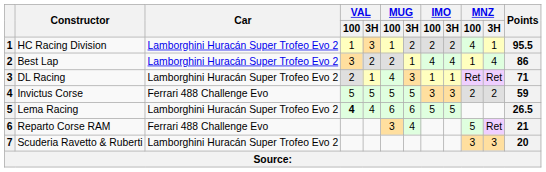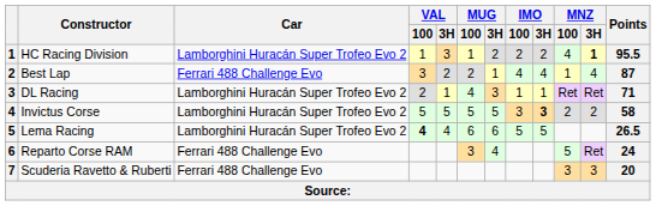 <table class="wikitable" style="font-size:85%; vertical-align:top; text-align:center">
 <tr>
 <th rowspan="2"></th>
 <th rowspan="2">Constructor</th>
 <th rowspan="2">Car</th>
 <th colspan="2"><a href='#'>VAL</a><br></th>
 <th colspan="2"><a href='#'>MUG</a><br></th>
 <th colspan="2"><a href='#'>IMO</a><br></th>
 <th colspan="2"><a href='#'>MNZ</a><br></th>
 <th rowspan="2">Points</th>
 </tr>
 <tr>
 <th>100</th>
 <th>3H</th>
 <th>100</th>
 <th>3H</th>
 <th>100</th>
 <th>3H</th>
 <th>100</th>
 <th>3H</th>
 </tr>
 <tr>
 <th>1</th>
 <td style="text-align:left"> HC Racing Division</td>
 <td style="text-align:left"><a href='#'>Lamborghini Huracán Super Trofeo Evo 2</a></td>
 <td style="background:#FFFFBF">1</td>
 <td style="background:#FFDF9F">3</td>
 <td style="background:#FFFFBF">1</td>
 <td style="background:#DFDFDF">2</td>
 <td style="background:#DFDFDF">2</td>
 <td style="background:#DFDFDF">2</td>
 <td style="background:#DFFFDF">4</td>
-<td style="background:#FFFFBF">1</td>
+<td style="background:#FFFFBF"><strong>1</strong></td>
 <th>95.5</th>
 </tr>
 <tr>
 <th>2</th>
 <td style="text-align:left"> Best Lap</td>
-<td style="text-align:left"><a href='#'>Lamborghini Huracán Super Trofeo Evo 2</a></td>
+<td style="text-align:left"><a href='#'>Ferrari 488 Challenge Evo</a></td>
 <td style="background:#FFDF9F">3</td>
 <td style="background:#DFDFDF">2</td>
 <td style="background:#DFDFDF">2</td>
 <td style="background:#FFFFBF">1</td>
 <td style="background:#DFFFDF">4</td>
 <td style="background:#DFFFDF">4</td>
 <td style="background:#FFFFBF">1</td>
 <td style="background:#DFFFDF">4</td>
-<th>86</th>
+<th>87</th>
 </tr>
 <tr>
 <th>3</th>
 <td style="text-align:left"> DL Racing</td>
 <td style="text-align:left">Lamborghini Huracán Super Trofeo Evo 2</td>
 <td style="background:#DFDFDF">2</td>
 <td style="background:#FFFFBF">1</td>
 <td style="background:#DFFFDF">4</td>
 <td style="background:#FFDF9F">3</td>
 <td style="background:#FFFFBF">1</td>
 <td style="background:#FFFFBF">1</td>
 <td style="background:#EFCFFF">Ret</td>
 <td style="background:#EFCFFF">Ret</td>
 <th>71</th>
 </tr>
 <tr>
 <th>4</th>
 <td style="text-align:left"> Invictus Corse</td>
-<td style="text-align:left">Ferrari 488 Challenge Evo</td>
+<td style="text-align:left">Lamborghini Huracán Super Trofeo Evo 2</td>
 <td style="background:#DFFFDF">5</td>
 <td style="background:#DFFFDF">5</td>
 <td style="background:#DFFFDF">5</td>
 <td style="background:#DFFFDF">5</td>
 <td style="background:#FFDF9F">3</td>
-<td style="background:#FFDF9F">3</td>
+<td style="background:#FFDF9F"><strong>3</strong></td>
 <td style="background:#DFDFDF">2</td>
 <td style="background:#DFDFDF">2</td>
-<th>59</th>
+<th>58</th>
 </tr>
 <tr>
 <th>5</th>
 <td style="text-align:left"> Lema Racing</td>
 <td style="text-align:left">Lamborghini Huracán Super Trofeo Evo 2</td>
 <td style="background:#DFFFDF"><strong>4</strong></td>
 <td style="background:#DFFFDF">4</td>
 <td style="background:#DFFFDF">6</td>
 <td style="background:#DFFFDF">6</td>
 <td style="background:#DFFFDF">5</td>
 <td style="background:#DFFFDF">5</td>
 <td style="background:#"></td>
 <td style="background:#"></td>
 <th>26.5</th>
 </tr>
 <tr>
 <th>6</th>
 <td style="text-align:left"> Reparto Corse RAM</td>
 <td style="text-align:left">Ferrari 488 Challenge Evo</td>
 <td style="background:#"></td>
 <td style="background:#"></td>
 <td style="background:#FFDF9F">3</td>
 <td style="background:#DFFFDF">4</td>
 <td style="background:#"></td>
 <td style="background:#"></td>
 <td style="background:#DFFFDF">5</td>
 <td style="background:#EFCFFF">Ret</td>
-<th>21</th>
+<th>24</th>
 </tr>
 <tr>
 <th>7</th>
 <td style="text-align:left"> Scuderia Ravetto & Ruberti</td>
-<td style="text-align:left">Lamborghini Huracán Super Trofeo Evo 2</td>
+<td style="text-align:left">Ferrari 488 Challenge Evo</td>
 <td style="background:#"></td>
 <td style="background:#"></td>
 <td style="background:#"></td>
 <td style="background:#"></td>
 <td style="background:#"></td>
 <td style="background:#"></td>
 <td style="background:#FFDF9F">3</td>
 <td style="background:#FFDF9F">3</td>
 <th>20</th>
 </tr>
 <tr>
 <th colspan="12">Source:</th>
 </tr>
 </table>
